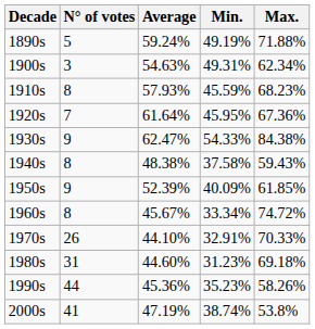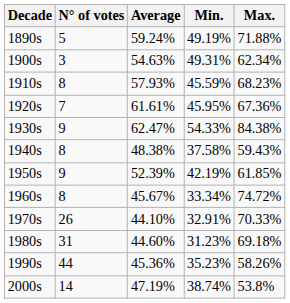 <table class="wikitable">
 <tr>
 <th>Decade</th>
 <th>N° of votes</th>
 <th>Average</th>
 <th>Min.</th>
 <th>Max.</th>
 </tr>
 <tr>
 <td>1890s</td>
 <td>5</td>
 <td>59.24%</td>
 <td>49.19%</td>
 <td>71.88%</td>
 </tr>
 <tr>
 <td>1900s</td>
 <td>3</td>
 <td>54.63%</td>
 <td>49.31%</td>
 <td>62.34%</td>
 </tr>
 <tr>
 <td>1910s</td>
 <td>8</td>
 <td>57.93%</td>
 <td>45.59%</td>
 <td>68.23%</td>
 </tr>
 <tr>
 <td>1920s</td>
 <td>7</td>
-<td>61.64%</td>
+<td>61.61%</td>
 <td>45.95%</td>
 <td>67.36%</td>
 </tr>
 <tr>
 <td>1930s</td>
 <td>9</td>
 <td>62.47%</td>
 <td>54.33%</td>
 <td>84.38%</td>
 </tr>
 <tr>
 <td>1940s</td>
 <td>8</td>
 <td>48.38%</td>
 <td>37.58%</td>
 <td>59.43%</td>
 </tr>
 <tr>
 <td>1950s</td>
 <td>9</td>
 <td>52.39%</td>
-<td>40.09%</td>
+<td>42.19%</td>
 <td>61.85%</td>
 </tr>
 <tr>
 <td>1960s</td>
 <td>8</td>
 <td>45.67%</td>
 <td>33.34%</td>
 <td>74.72%</td>
 </tr>
 <tr>
 <td>1970s</td>
 <td>26</td>
 <td>44.10%</td>
 <td>32.91%</td>
 <td>70.33%</td>
 </tr>
 <tr>
 <td>1980s</td>
 <td>31</td>
 <td>44.60%</td>
 <td>31.23%</td>
 <td>69.18%</td>
 </tr>
 <tr>
 <td>1990s</td>
 <td>44</td>
 <td>45.36%</td>
 <td>35.23%</td>
 <td>58.26%</td>
 </tr>
 <tr>
 <td>2000s</td>
-<td>41</td>
+<td>14</td>
 <td>47.19%</td>
 <td>38.74%</td>
 <td>53.8%</td>
 </tr>
 </table>
